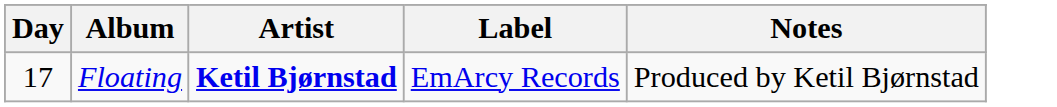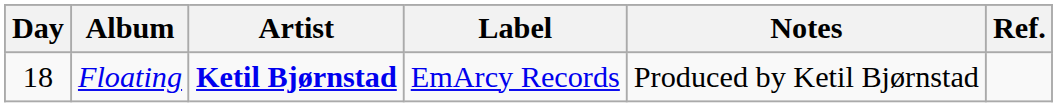 <table class="wikitable">
 <tr>
 <th>Day</th>
 <th>Album</th>
 <th>Artist</th>
 <th>Label</th>
 <th>Notes</th>
+<th>Ref.</th>
 </tr>
 <tr>
-<td rowspan="1" style="text-align:center;">17</td>
+<td rowspan="1" style="text-align:center;">18</td>
 <td><em><a href='#'>Floating</a></em></td>
 <td><strong><a href='#'>Ketil Bjørnstad</a></strong></td>
 <td><a href='#'>EmArcy Records</a></td>
 <td>Produced by Ketil Bjørnstad</td>
+<td style="text-align:center;"></td>
 </tr>
 </table>
